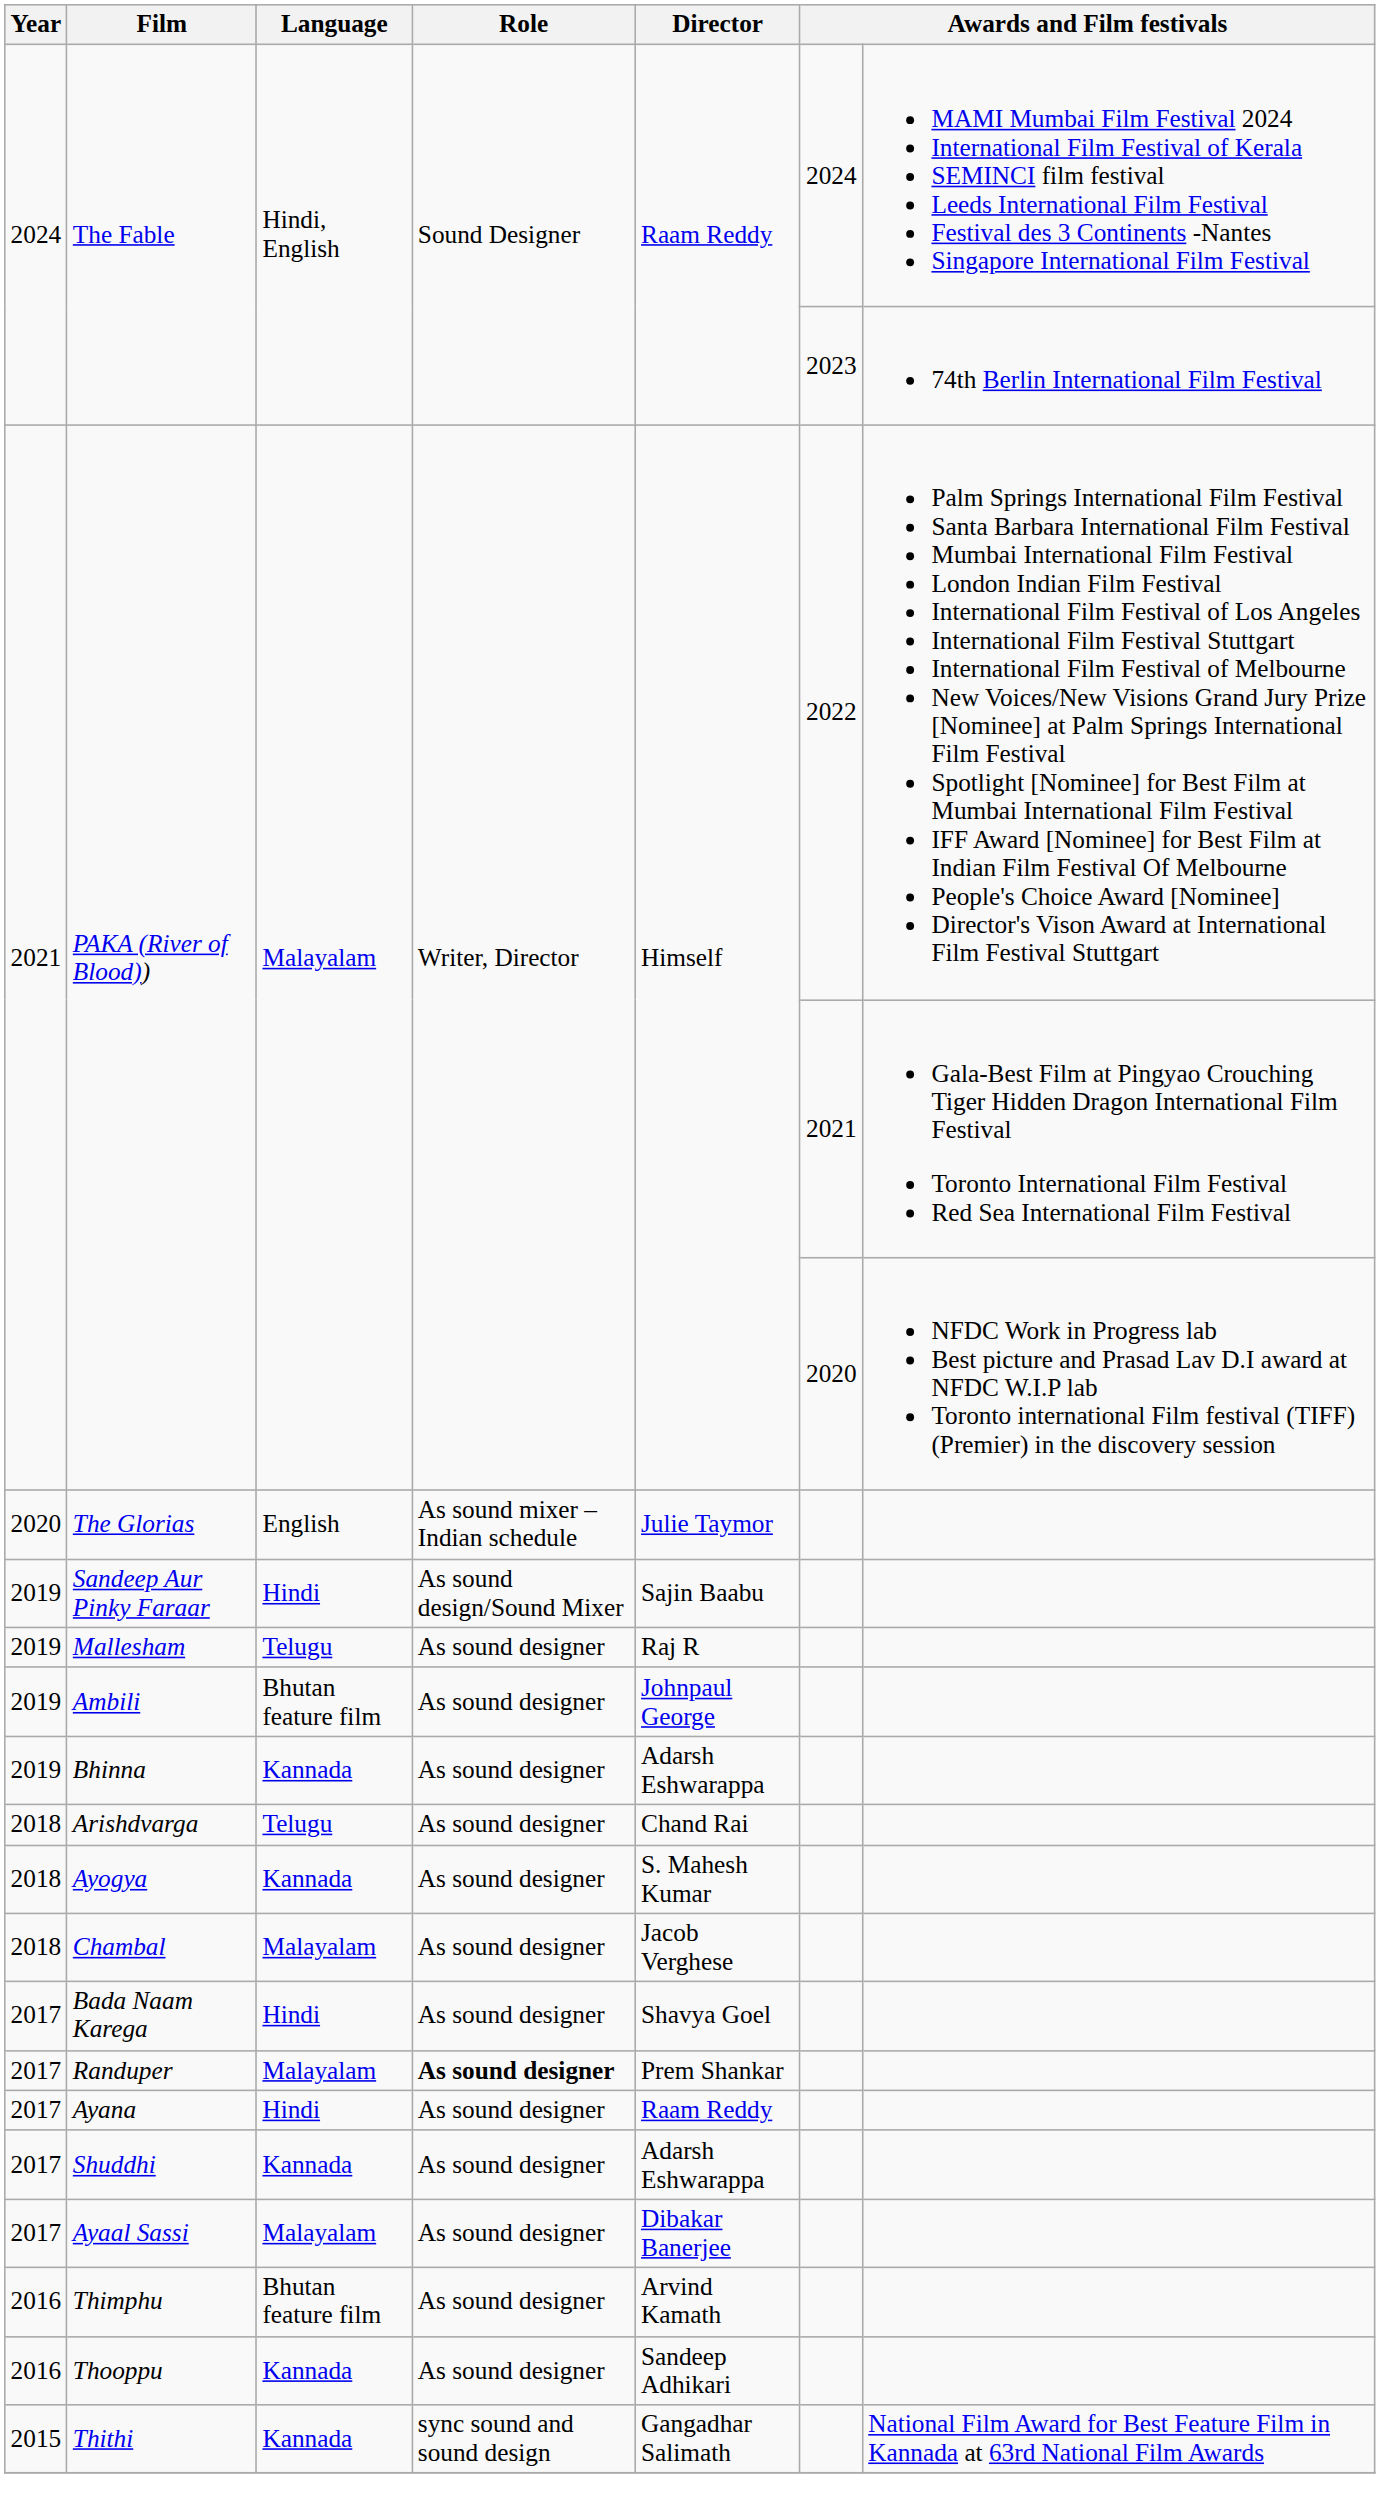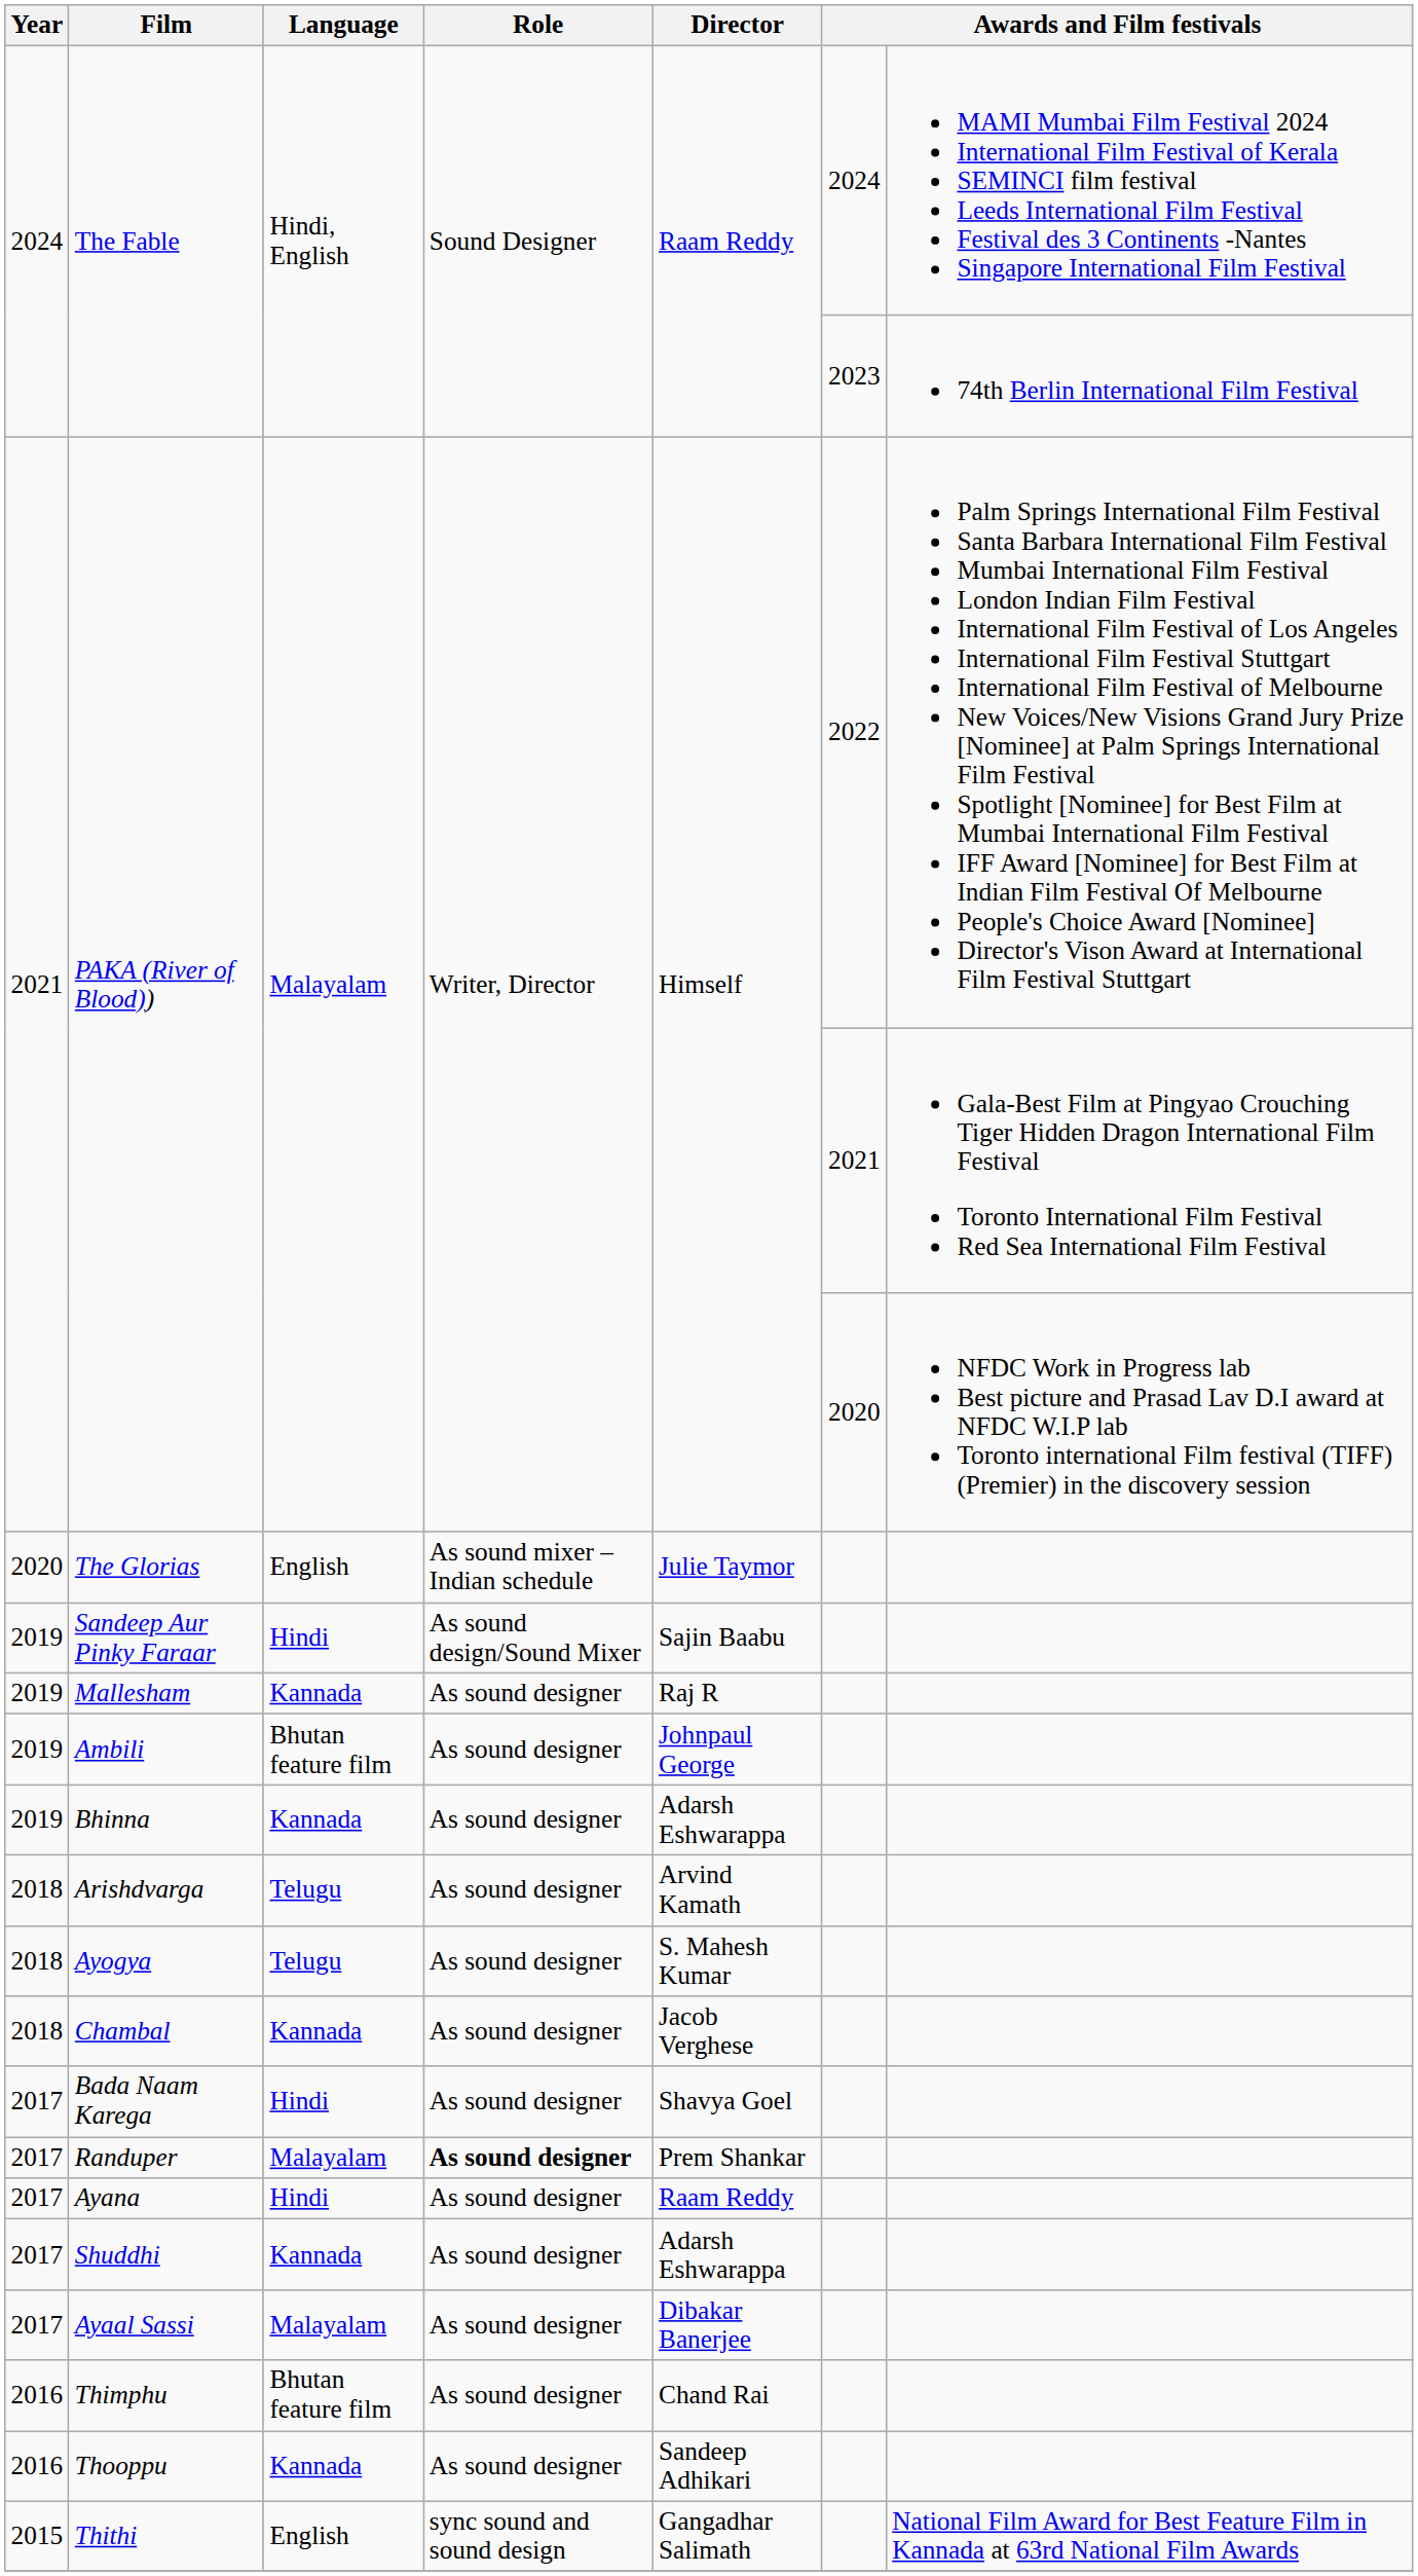 <table class="wikitable sortable">
 <tr>
 <th>Year</th>
 <th>Film</th>
 <th>Language</th>
 <th>Role</th>
 <th>Director</th>
 <th colspan="2">Awards and Film festivals</th>
 </tr>
 <tr>
 <td rowspan="2">2024</td>
 <td rowspan="2"><a href='#'>The Fable</a></td>
 <td rowspan="2">Hindi, English</td>
 <td rowspan="2">Sound Designer</td>
 <td rowspan="2"><a href='#'>Raam Reddy</a></td>
 <td>2024</td>
 <td><br><ul><li><a href='#'>MAMI Mumbai Film Festival</a> 2024</li><li><a href='#'>International Film Festival of Kerala</a></li><li><a href='#'>SEMINCI</a> film festival</li><li><a href='#'>Leeds International Film Festival</a></li><li><a href='#'>Festival des 3 Continents</a> -Nantes</li><li><a href='#'>Singapore International Film Festival</a></li></ul></td>
 </tr>
 <tr>
 <td>2023</td>
 <td><br><ul><li>74th <a href='#'>Berlin International Film Festival</a></li></ul></td>
 </tr>
 <tr>
 <td rowspan="3">2021</td>
 <td rowspan="3"><em><a href='#'>PAKA (River of Blood)</a>) </em></td>
 <td rowspan="3"><a href='#'>Malayalam</a></td>
 <td rowspan="3">Writer, Director</td>
 <td rowspan="3">Himself</td>
 <td>2022</td>
 <td><br><ul><li>Palm Springs International Film Festival</li><li>Santa Barbara International Film Festival</li><li>Mumbai International Film Festival</li><li>London Indian Film Festival</li><li>International Film Festival of Los Angeles</li><li>International Film Festival Stuttgart</li><li>International Film Festival of Melbourne</li><li>New Voices/New Visions Grand Jury Prize [Nominee] at Palm Springs International Film Festival</li><li>Spotlight [Nominee] for Best Film at Mumbai International Film Festival</li><li>IFF Award [Nominee] for Best Film at Indian Film Festival Of Melbourne</li><li>People's Choice Award [Nominee]</li><li>Director's Vison Award at International Film Festival Stuttgart</li></ul></td>
 </tr>
 <tr>
 <td>2021</td>
 <td><br><ul><li>Gala-Best Film at Pingyao Crouching Tiger Hidden Dragon International Film Festival</li></ul><ul><li>Toronto International Film Festival</li><li>Red Sea International Film Festival</li></ul></td>
 </tr>
 <tr>
 <td>2020</td>
 <td><br><ul><li>NFDC Work in Progress lab</li><li>Best picture and Prasad Lav D.I award at NFDC W.I.P lab</li><li>Toronto international Film festival (TIFF) (Premier) in the discovery session</li></ul></td>
 </tr>
 <tr>
 <td>2020</td>
 <td><em><a href='#'>The Glorias</a></em> </td>
 <td>English</td>
 <td>As sound mixer – Indian schedule</td>
 <td><a href='#'>Julie Taymor</a></td>
 <td></td>
 <td></td>
 </tr>
 <tr>
 <td>2019</td>
 <td><em><a href='#'>Sandeep Aur Pinky Faraar</a></em> </td>
 <td><a href='#'>Hindi</a></td>
 <td>As sound design/Sound Mixer</td>
 <td>Sajin Baabu</td>
 <td></td>
 <td></td>
 </tr>
 <tr>
 <td>2019</td>
 <td><em><a href='#'>Mallesham</a></em></td>
-<td><a href='#'>Telugu</a></td>
+<td><a href='#'>Kannada</a></td>
 <td>As sound designer</td>
 <td>Raj R</td>
 <td></td>
 <td></td>
 </tr>
 <tr>
 <td>2019</td>
 <td><em><a href='#'>Ambili</a></em> </td>
 <td>Bhutan feature film</td>
 <td>As sound designer</td>
 <td><a href='#'>Johnpaul George</a></td>
 <td></td>
 <td></td>
 </tr>
 <tr>
 <td>2019</td>
 <td><em>Bhinna</em></td>
 <td><a href='#'>Kannada</a></td>
 <td>As sound designer</td>
 <td>Adarsh Eshwarappa</td>
 <td></td>
 <td></td>
 </tr>
 <tr>
 <td>2018</td>
 <td><em>Arishdvarga </em></td>
 <td><a href='#'>Telugu</a></td>
 <td>As sound designer</td>
-<td>Chand Rai</td>
+<td>Arvind Kamath</td>
 <td></td>
 <td></td>
 </tr>
 <tr>
 <td>2018</td>
 <td><em><a href='#'>Ayogya</a></em></td>
-<td><a href='#'>Kannada</a></td>
+<td><a href='#'>Telugu</a></td>
 <td>As sound designer</td>
 <td>S. Mahesh Kumar</td>
 <td></td>
 <td></td>
 </tr>
 <tr>
 <td>2018</td>
 <td><em><a href='#'>Chambal</a></em></td>
-<td><a href='#'>Malayalam</a></td>
+<td><a href='#'>Kannada</a></td>
 <td>As sound designer</td>
 <td>Jacob Verghese</td>
 <td></td>
 <td></td>
 </tr>
 <tr>
 <td>2017</td>
 <td><em>Bada Naam Karega</em></td>
 <td><a href='#'>Hindi</a></td>
 <td>As sound designer</td>
 <td>Shavya Goel</td>
 <td></td>
 <td></td>
 </tr>
 <tr>
 <td>2017</td>
 <td><em>Randuper</em></td>
 <td><a href='#'>Malayalam</a></td>
 <td><strong>As sound designer</strong></td>
 <td>Prem Shankar</td>
 <td></td>
 <td></td>
 </tr>
 <tr>
 <td>2017</td>
 <td><em>Ayana</em></td>
 <td><a href='#'>Hindi</a></td>
 <td>As sound designer</td>
 <td><a href='#'>Raam Reddy</a></td>
 <td></td>
 <td></td>
 </tr>
 <tr>
 <td>2017</td>
 <td><em><a href='#'>Shuddhi</a></em></td>
 <td><a href='#'>Kannada</a></td>
 <td>As sound designer</td>
 <td>Adarsh Eshwarappa</td>
 <td></td>
 <td></td>
 </tr>
 <tr>
 <td>2017</td>
 <td><em><a href='#'>Ayaal Sassi</a></em> </td>
 <td><a href='#'>Malayalam</a></td>
 <td>As sound designer</td>
 <td><a href='#'>Dibakar Banerjee</a></td>
 <td></td>
 <td></td>
 </tr>
 <tr>
 <td>2016</td>
 <td><em>Thimphu </em></td>
 <td>Bhutan feature film</td>
 <td>As sound designer</td>
-<td>Arvind Kamath</td>
+<td>Chand Rai</td>
 <td></td>
 <td></td>
 </tr>
 <tr>
 <td>2016</td>
 <td><em> Thooppu </em></td>
 <td><a href='#'>Kannada</a></td>
 <td>As sound designer</td>
 <td>Sandeep Adhikari</td>
 <td></td>
 <td></td>
 </tr>
 <tr>
 <td>2015</td>
 <td><em><a href='#'>Thithi</a></em> </td>
-<td><a href='#'>Kannada</a></td>
+<td>English</td>
 <td>sync sound and sound design</td>
 <td>Gangadhar Salimath</td>
 <td></td>
 <td><a href='#'>National Film Award for Best Feature Film in Kannada</a> at <a href='#'>63rd National Film Awards</a></td>
 </tr>
 <tr>
 </tr>
 </table>
